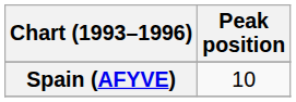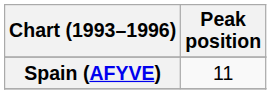 <table class="wikitable sortable plainrowheaders" style="text-align:center">
 <tr>
 <th>Chart (1993–1996)</th>
 <th>Peak<br>position</th>
 </tr>
 <tr>
 </tr>
 <tr>
 </tr>
 <tr>
 <th scope="row">Spain (<a href='#'>AFYVE</a>)</th>
-<td>10</td>
+<td>11</td>
 </tr>
 <tr>
 </tr>
 <tr>
 </tr>
 <tr>
 </tr>
 </table>
